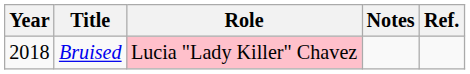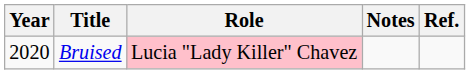 <table class="wikitable sortable">
 <tr>
 <th>Year</th>
 <th>Title</th>
 <th>Role</th>
 <th class="unsortable">Notes</th>
 <th class="unsortable">Ref.</th>
 </tr>
 <tr>
-<td>2018</td>
+<td>2020</td>
 <td><em><a href='#'>Bruised</a></em></td>
 <td style="background: pink;">Lucia "Lady Killer" Chavez</td>
 <td></td>
 <td></td>
 </tr>
 </table>
